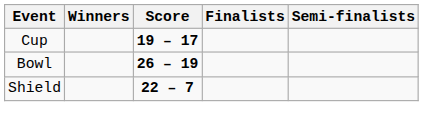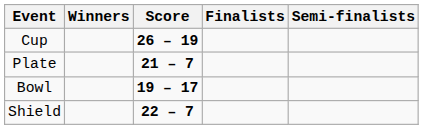 <table class="wikitable" style="text-align: center">
 <tr>
 <th>Event</th>
 <th>Winners</th>
 <th>Score</th>
 <th>Finalists</th>
 <th>Semi-finalists</th>
 </tr>
 <tr>
 <td>Cup</td>
 <td align=left><strong></strong></td>
-<td><strong>19 – 17</strong></td>
+<td><strong>26 – 19</strong></td>
+<td align=left></td>
+<td align=left><br></td>
+</tr>
+<tr>
+<td>Plate</td>
+<td align=left><strong></strong></td>
+<td><strong>21 – 7</strong></td>
 <td align=left></td>
 <td align=left><br></td>
 </tr>
 <tr>
 <td>Bowl</td>
 <td align=left><strong></strong></td>
-<td><strong>26 – 19</strong></td>
+<td><strong>19 – 17</strong></td>
 <td align=left></td>
 <td align=left><br></td>
 </tr>
 <tr>
 <td>Shield</td>
 <td align=left><strong></strong></td>
 <td><strong>22 – 7</strong></td>
 <td align=left></td>
 <td align=left><br></td>
 </tr>
 </table>
